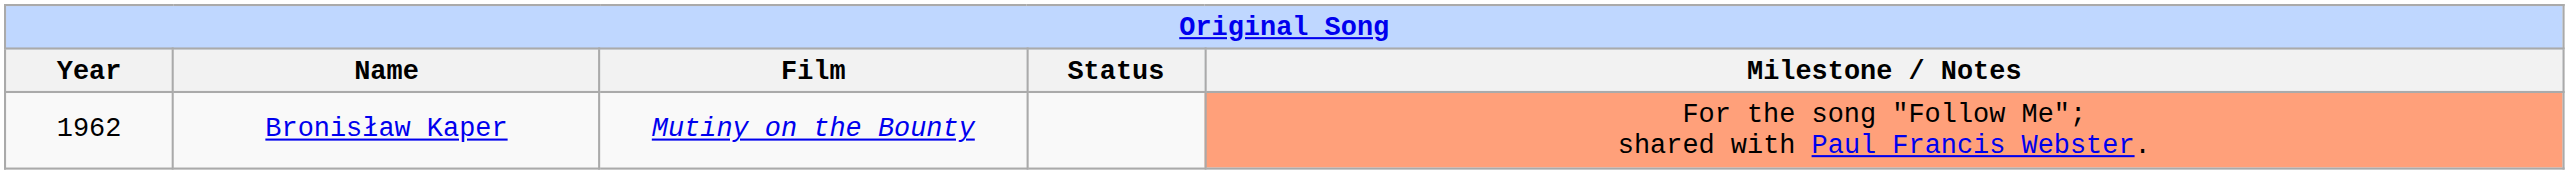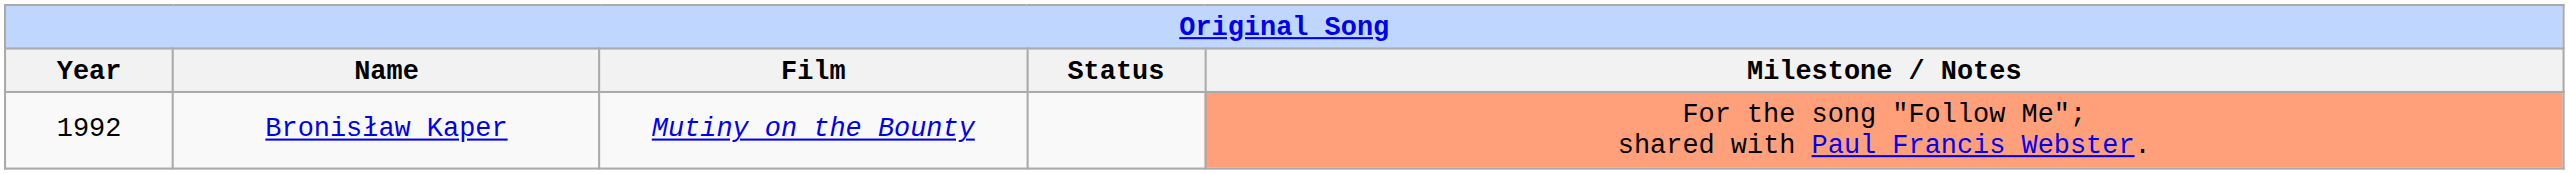 <table class="wikitable" style="text-align: center">
 <tr ---- bgcolor="#bfd7ff">
 <td colspan=5 align=center><strong><a href='#'>Original Song</a></strong></td>
 </tr>
 <tr ---- bgcolor="#ebf5ff">
 <th width="75">Year</th>
 <th width="200">Name</th>
 <th width="200">Film</th>
 <th width="80">Status</th>
 <th width="650">Milestone / Notes</th>
 </tr>
 <tr>
-<td>1962</td>
+<td>1992</td>
 <td><a href='#'>Bronisław Kaper</a></td>
 <td><em><a href='#'>Mutiny on the Bounty</a></em></td>
 <td></td>
 <td style="background: lightsalmon;">For the song ″Follow Me″;<br>shared with <a href='#'>Paul Francis Webster</a>.</td>
 </tr>
 </table>
